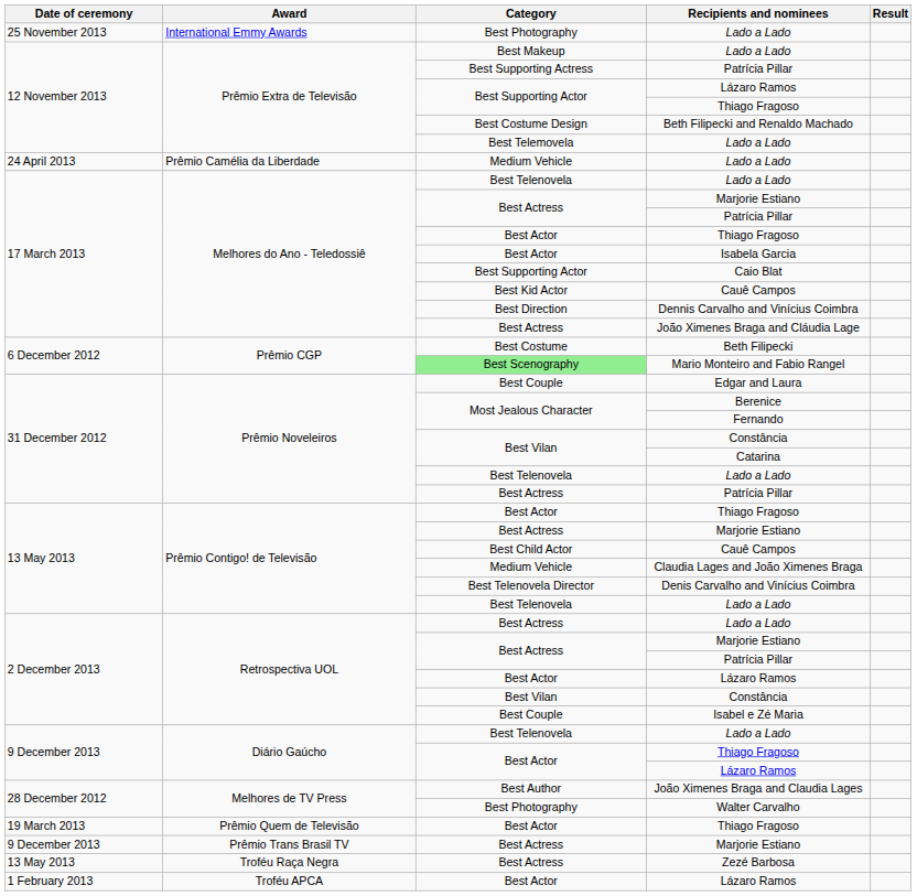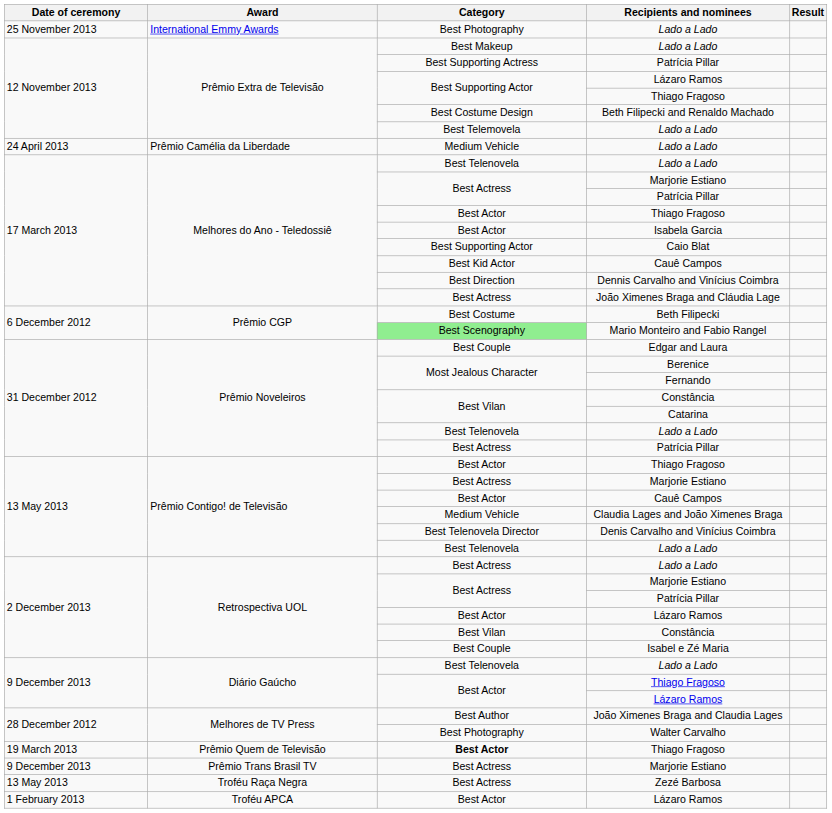 <table class="wikitable">
 <tr>
 <th style="text-align:center; width:210px;">Date of ceremony</th>
 <th style="text-align:center; width:340px;">Award</th>
 <th style="text-align:center; width:310px;">Category</th>
 <th style="text-align:center; width:300px;">Recipients and nominees</th>
 <th style="text-align:center; width:040px;">Result</th>
 </tr>
 <tr>
 <td 41st International Emmy Awards>25 November 2013</td>
 <td><a href='#'>International Emmy Awards</a></td>
 <td style="text-align:center;">Best Photography</td>
 <td style="text-align:center;"><em>Lado a Lado</em></td>
 <td></td>
 </tr>
 <tr>
 <td rowspan="6">12 November 2013</td>
 <td rowspan="6" style="text-align:center;">Prêmio Extra de Televisão</td>
 <td style="text-align:center;">Best Makeup</td>
 <td style="text-align:center;"><em>Lado a Lado</em></td>
 <td></td>
 </tr>
 <tr>
 <td style="text-align:center;">Best Supporting Actress</td>
 <td style="text-align:center;">Patrícia Pillar</td>
 <td></td>
 </tr>
 <tr>
 <td rowspan="2" style="text-align:center;">Best Supporting Actor</td>
 <td style="text-align:center;">Lázaro Ramos</td>
 <td></td>
 </tr>
 <tr>
 <td style="text-align:center;">Thiago Fragoso</td>
 <td></td>
 </tr>
 <tr>
 <td style="text-align:center;">Best Costume Design</td>
 <td style="text-align:center;">Beth Filipecki and Renaldo Machado</td>
 <td></td>
 </tr>
 <tr>
 <td style="text-align:center;">Best Telemovela</td>
 <td style="text-align:center;"><em>Lado a Lado</em></td>
 <td></td>
 </tr>
 <tr>
 <td>24 April 2013</td>
 <td>Prêmio Camélia da Liberdade</td>
 <td style="text-align:center;">Medium Vehicle</td>
 <td style="text-align:center;"><em>Lado a Lado</em></td>
 <td></td>
 </tr>
 <tr>
 <td rowspan="9">17 March 2013</td>
 <td rowspan="9" style="text-align:center;">Melhores do Ano - Teledossiê</td>
 <td style="text-align:center;">Best Telenovela</td>
 <td style="text-align:center;"><em>Lado a Lado</em></td>
 <td></td>
 </tr>
 <tr>
 <td rowspan="2" style="text-align:center;">Best Actress</td>
 <td style="text-align:center;">Marjorie Estiano</td>
 <td></td>
 </tr>
 <tr>
 <td style="text-align:center;">Patrícia Pillar</td>
 <td></td>
 </tr>
 <tr>
 <td style="text-align:center;">Best Actor</td>
 <td style="text-align:center;">Thiago Fragoso</td>
 <td></td>
 </tr>
 <tr>
 <td style="text-align:center;">Best Actor</td>
 <td style="text-align:center;">Isabela Garcia</td>
 <td></td>
 </tr>
 <tr>
 <td style="text-align:center;">Best Supporting Actor</td>
 <td style="text-align:center;">Caio Blat</td>
 <td></td>
 </tr>
 <tr>
 <td style="text-align:center;">Best Kid Actor</td>
 <td style="text-align:center;">Cauê Campos</td>
 <td></td>
 </tr>
 <tr>
 <td style="text-align:center;">Best Direction</td>
 <td style="text-align:center;">Dennis Carvalho and Vinícius Coimbra</td>
 <td></td>
 </tr>
 <tr>
 <td style="text-align:center;">Best Actress</td>
 <td style="text-align:center;">João Ximenes Braga and Cláudia Lage</td>
 <td></td>
 </tr>
 <tr>
 <td rowspan="2">6 December 2012</td>
 <td rowspan="2" style="text-align:center;">Prêmio CGP</td>
 <td style="text-align:center;">Best Costume</td>
 <td style="text-align:center;">Beth Filipecki</td>
 <td></td>
 </tr>
 <tr>
 <td style="background: lightgreen; text-align:center;">Best Scenography</td>
 <td style="text-align:center;">Mario Monteiro and Fabio Rangel</td>
 <td></td>
 </tr>
 <tr>
 <td rowspan="7">31 December 2012</td>
 <td rowspan="7" style="text-align:center;">Prêmio Noveleiros</td>
 <td style="text-align:center;">Best Couple</td>
 <td style="text-align:center;">Edgar and Laura</td>
 <td></td>
 </tr>
 <tr>
 <td rowspan="2" style="text-align:center;">Most Jealous Character</td>
 <td style="text-align:center;">Berenice</td>
 <td></td>
 </tr>
 <tr>
 <td style="text-align:center;">Fernando</td>
 <td></td>
 </tr>
 <tr>
 <td rowspan="2" style="text-align:center;">Best Vilan</td>
 <td style="text-align:center;">Constância</td>
 <td></td>
 </tr>
 <tr>
 <td style="text-align:center;">Catarina</td>
 <td></td>
 </tr>
 <tr>
 <td style="text-align:center;">Best Telenovela</td>
 <td style="text-align:center;"><em>Lado a Lado</em></td>
 <td></td>
 </tr>
 <tr>
 <td style="text-align:center;">Best Actress</td>
 <td style="text-align:center;">Patrícia Pillar</td>
 <td></td>
 </tr>
 <tr>
 <td rowspan="6">13 May 2013</td>
 <td rowspan="6">Prêmio Contigo! de Televisão</td>
 <td style="text-align:center;">Best Actor</td>
 <td style="text-align:center;">Thiago Fragoso</td>
 <td></td>
 </tr>
 <tr>
 <td style="text-align:center;">Best Actress</td>
 <td style="text-align:center;">Marjorie Estiano</td>
 <td></td>
 </tr>
 <tr>
-<td style="text-align:center;">Best Child Actor</td>
+<td style="text-align:center;">Best Actor</td>
 <td style="text-align:center;">Cauê Campos</td>
 <td></td>
 </tr>
 <tr>
 <td style="text-align:center;">Medium Vehicle</td>
 <td style="text-align:center;">Claudia Lages and João Ximenes Braga</td>
 <td></td>
 </tr>
 <tr>
 <td style="text-align:center;">Best Telenovela Director</td>
 <td style="text-align:center;">Denis Carvalho and Vinícius Coimbra</td>
 <td></td>
 </tr>
 <tr>
 <td style="text-align:center;">Best Telenovela</td>
 <td style="text-align:center;"><em>Lado a Lado</em></td>
 <td></td>
 </tr>
 <tr>
 <td rowspan="6">2 December 2013</td>
 <td rowspan="6" style="text-align:center;">Retrospectiva UOL</td>
 <td style="text-align:center;">Best Actress</td>
 <td style="text-align:center;"><em>Lado a Lado</em></td>
 <td></td>
 </tr>
 <tr>
 <td rowspan="2" style="text-align:center;">Best Actress</td>
 <td style="text-align:center;">Marjorie Estiano</td>
 <td></td>
 </tr>
 <tr>
 <td style="text-align:center;">Patrícia Pillar</td>
 <td></td>
 </tr>
 <tr>
 <td style="text-align:center;">Best Actor</td>
 <td style="text-align:center;">Lázaro Ramos</td>
 <td></td>
 </tr>
 <tr>
 <td style="text-align:center;">Best Vilan</td>
 <td style="text-align:center;">Constância</td>
 <td></td>
 </tr>
 <tr>
 <td style="text-align:center;">Best Couple</td>
 <td style="text-align:center;">Isabel e Zé Maria</td>
 <td></td>
 </tr>
 <tr>
 <td rowspan="3">9 December 2013</td>
 <td rowspan="3" style="text-align:center;">Diário Gaúcho</td>
 <td style="text-align:center;">Best Telenovela</td>
 <td style="text-align:center;"><em>Lado a Lado</em></td>
 <td></td>
 </tr>
 <tr>
 <td rowspan="2" style="text-align:center;">Best Actor</td>
 <td style="text-align:center;"><a href='#'>Thiago Fragoso</a></td>
 <td></td>
 </tr>
 <tr>
 <td style="text-align:center;"><a href='#'>Lázaro Ramos</a></td>
 <td></td>
 </tr>
 <tr>
 <td rowspan="2">28 December 2012</td>
 <td rowspan="2" style="text-align:center;">Melhores de TV Press</td>
 <td style="text-align:center;">Best Author</td>
 <td style="text-align:center;">João Ximenes Braga and Claudia Lages</td>
 <td></td>
 </tr>
 <tr>
 <td style="text-align:center;">Best Photography</td>
 <td style="text-align:center;">Walter Carvalho</td>
 <td></td>
 </tr>
 <tr>
 <td>19 March 2013</td>
 <td style="text-align:center;">Prêmio Quem de Televisão</td>
-<td style="text-align:center;">Best Actor</td>
+<td style="text-align:center;"><strong>Best Actor</strong></td>
 <td style="text-align:center;">Thiago Fragoso</td>
 <td></td>
 </tr>
 <tr>
 <td>9 December 2013</td>
 <td style="text-align:center;">Prêmio Trans Brasil TV</td>
 <td style="text-align:center;">Best Actress</td>
 <td style="text-align:center;">Marjorie Estiano</td>
 <td></td>
 </tr>
 <tr>
 <td>13 May 2013</td>
 <td style="text-align:center;">Troféu Raça Negra</td>
 <td style="text-align:center;">Best Actress</td>
 <td style="text-align:center;">Zezé Barbosa</td>
 <td></td>
 </tr>
 <tr>
 <td>1 February 2013</td>
 <td style="text-align:center;">Troféu APCA</td>
 <td style="text-align:center;">Best Actor</td>
 <td style="text-align:center;">Lázaro Ramos</td>
 <td></td>
 </tr>
 </table>
